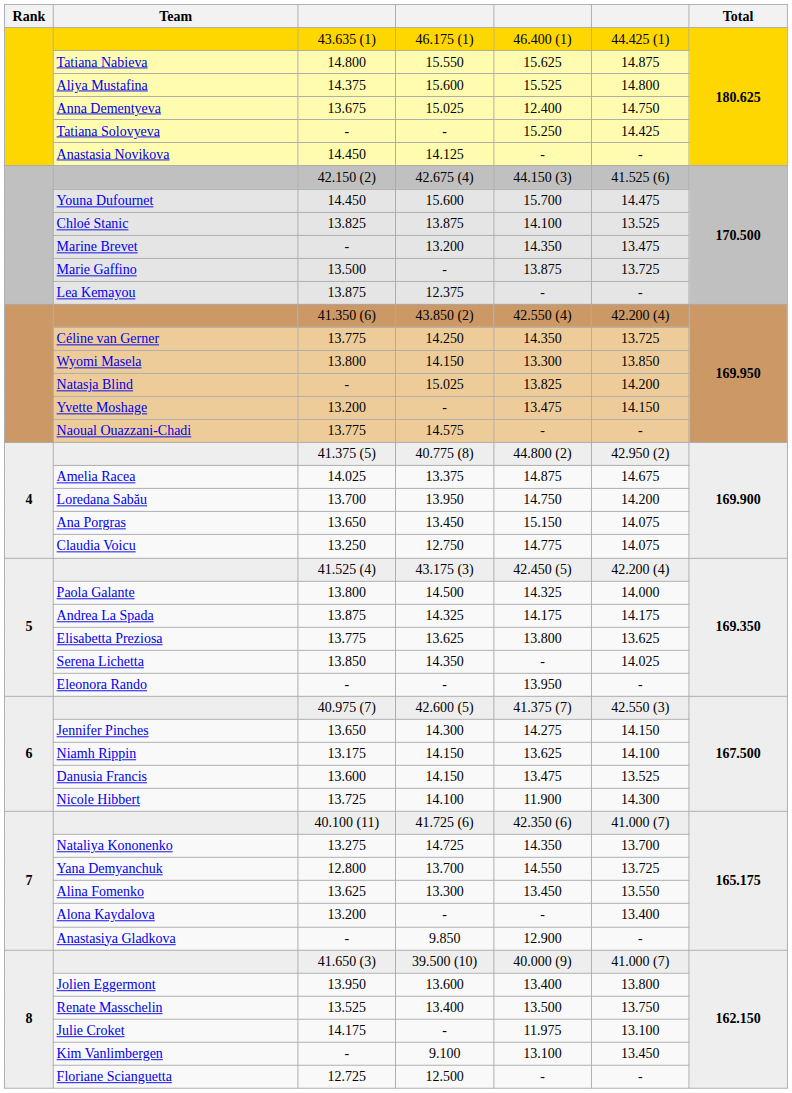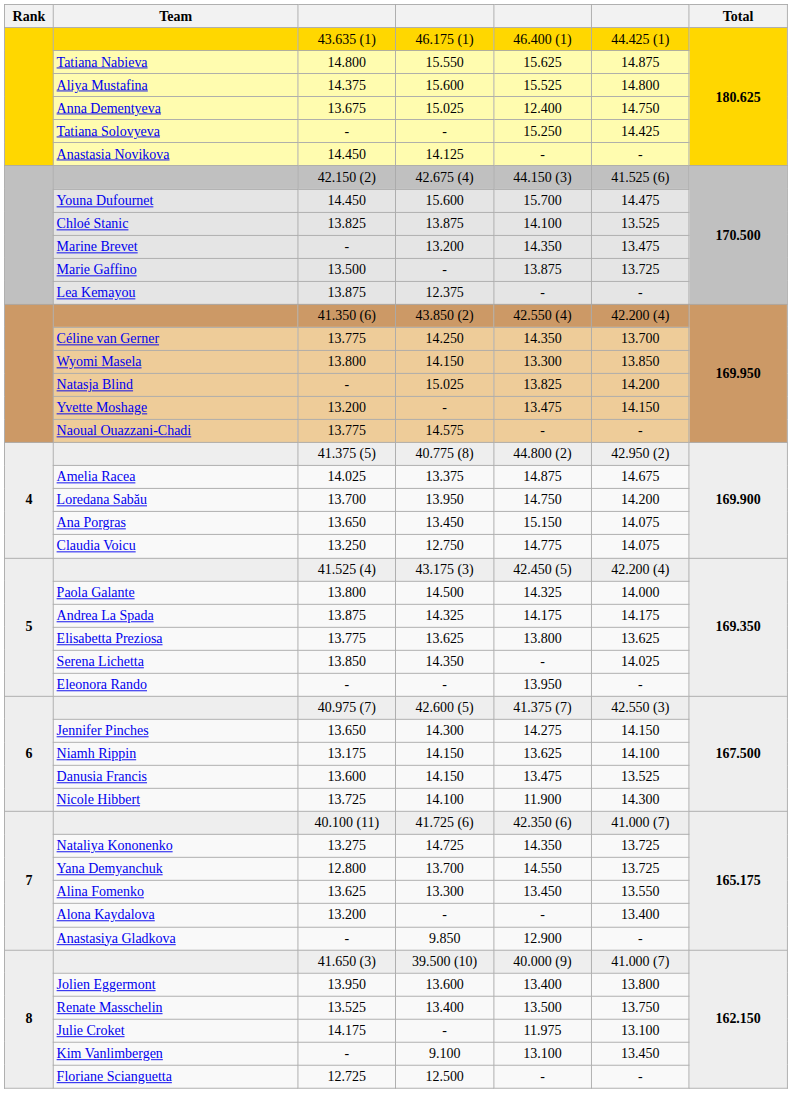 <table class="wikitable" style="text-align:center; font-size:95%">
 <tr>
 <th width="5%">Rank</th>
 <th width="25%">Team</th>
 <th width="10%"></th>
 <th width="10%"></th>
 <th width="10%"></th>
 <th width="10%"></th>
 <th width="10%">Total</th>
 </tr>
 <tr bgcolor=gold>
 <td rowspan=6></td>
 <td align="left"><strong></strong></td>
 <td>43.635 (1)</td>
 <td>46.175 (1)</td>
 <td>46.400 (1)</td>
 <td>44.425 (1)</td>
 <td rowspan=6><strong>180.625</strong></td>
 </tr>
 <tr bgcolor=fffcaf>
 <td align="left"><a href='#'>Tatiana Nabieva</a></td>
 <td>14.800</td>
 <td>15.550</td>
 <td>15.625</td>
 <td>14.875</td>
 </tr>
 <tr bgcolor=fffcaf>
 <td align="left"><a href='#'>Aliya Mustafina</a></td>
 <td>14.375</td>
 <td>15.600</td>
 <td>15.525</td>
 <td>14.800</td>
 </tr>
 <tr bgcolor=fffcaf>
 <td align="left"><a href='#'>Anna Dementyeva</a></td>
 <td>13.675</td>
 <td>15.025</td>
 <td>12.400</td>
 <td>14.750</td>
 </tr>
 <tr bgcolor=fffcaf>
 <td align="left"><a href='#'>Tatiana Solovyeva</a></td>
 <td>-</td>
 <td>-</td>
 <td>15.250</td>
 <td>14.425</td>
 </tr>
 <tr bgcolor=fffcaf>
 <td align="left"><a href='#'>Anastasia Novikova</a></td>
 <td>14.450</td>
 <td>14.125</td>
 <td>-</td>
 <td>-</td>
 </tr>
 <tr bgcolor=silver>
 <td rowspan=6></td>
 <td align="left"><strong></strong></td>
 <td>42.150 (2)</td>
 <td>42.675 (4)</td>
 <td>44.150 (3)</td>
 <td>41.525 (6)</td>
 <td rowspan=6><strong>170.500</strong></td>
 </tr>
 <tr bgcolor=e5e5e5>
 <td align="left"><a href='#'>Youna Dufournet</a></td>
 <td>14.450</td>
 <td>15.600</td>
 <td>15.700</td>
 <td>14.475</td>
 </tr>
 <tr bgcolor=e5e5e5>
 <td align="left"><a href='#'>Chloé Stanic</a></td>
 <td>13.825</td>
 <td>13.875</td>
 <td>14.100</td>
 <td>13.525</td>
 </tr>
 <tr bgcolor=e5e5e5>
 <td align="left"><a href='#'>Marine Brevet</a></td>
 <td>-</td>
 <td>13.200</td>
 <td>14.350</td>
 <td>13.475</td>
 </tr>
 <tr bgcolor=e5e5e5>
 <td align="left"><a href='#'>Marie Gaffino</a></td>
 <td>13.500</td>
 <td>-</td>
 <td>13.875</td>
 <td>13.725</td>
 </tr>
 <tr bgcolor=e5e5e5>
 <td align="left"><a href='#'>Lea Kemayou</a></td>
 <td>13.875</td>
 <td>12.375</td>
 <td>-</td>
 <td>-</td>
 </tr>
 <tr bgcolor=cc9966>
 <td rowspan=6></td>
 <td align="left"><strong></strong></td>
 <td>41.350 (6)</td>
 <td>43.850 (2)</td>
 <td>42.550 (4)</td>
 <td>42.200 (4)</td>
 <td rowspan=6><strong>169.950</strong></td>
 </tr>
 <tr bgcolor=eecc99>
 <td align="left"><a href='#'>Céline van Gerner</a></td>
 <td>13.775</td>
 <td>14.250</td>
 <td>14.350</td>
-<td>13.725</td>
+<td>13.700</td>
 </tr>
 <tr bgcolor=eecc99>
 <td align="left"><a href='#'>Wyomi Masela</a></td>
 <td>13.800</td>
 <td>14.150</td>
 <td>13.300</td>
 <td>13.850</td>
 </tr>
 <tr bgcolor=eecc99>
 <td align="left"><a href='#'>Natasja Blind</a></td>
 <td>-</td>
 <td>15.025</td>
 <td>13.825</td>
 <td>14.200</td>
 </tr>
 <tr bgcolor=eecc99>
 <td align="left"><a href='#'>Yvette Moshage</a></td>
 <td>13.200</td>
 <td>-</td>
 <td>13.475</td>
 <td>14.150</td>
 </tr>
 <tr bgcolor=eecc99>
 <td align="left"><a href='#'>Naoual Ouazzani-Chadi</a></td>
 <td>13.775</td>
 <td>14.575</td>
 <td>-</td>
 <td>-</td>
 </tr>
 <tr bgcolor=eeeeee>
 <td rowspan=5><strong>4</strong></td>
 <td align="left"><strong></strong></td>
 <td>41.375 (5)</td>
 <td>40.775 (8)</td>
 <td>44.800 (2)</td>
 <td>42.950 (2)</td>
 <td rowspan=5><strong>169.900</strong></td>
 </tr>
 <tr>
 <td align="left"><a href='#'>Amelia Racea</a></td>
 <td>14.025</td>
 <td>13.375</td>
 <td>14.875</td>
 <td>14.675</td>
 </tr>
 <tr>
 <td align="left"><a href='#'>Loredana Sabău</a></td>
 <td>13.700</td>
 <td>13.950</td>
 <td>14.750</td>
 <td>14.200</td>
 </tr>
 <tr>
 <td align="left"><a href='#'>Ana Porgras</a></td>
 <td>13.650</td>
 <td>13.450</td>
 <td>15.150</td>
 <td>14.075</td>
 </tr>
 <tr>
 <td align="left"><a href='#'>Claudia Voicu</a></td>
 <td>13.250</td>
 <td>12.750</td>
 <td>14.775</td>
 <td>14.075</td>
 </tr>
 <tr bgcolor=eeeeee>
 <td rowspan=6><strong>5</strong></td>
 <td align="left"><strong></strong></td>
 <td>41.525 (4)</td>
 <td>43.175 (3)</td>
 <td>42.450 (5)</td>
 <td>42.200 (4)</td>
 <td rowspan=6><strong>169.350</strong></td>
 </tr>
 <tr>
 <td align="left"><a href='#'>Paola Galante</a></td>
 <td>13.800</td>
 <td>14.500</td>
 <td>14.325</td>
 <td>14.000</td>
 </tr>
 <tr>
 <td align="left"><a href='#'>Andrea La Spada</a></td>
 <td>13.875</td>
 <td>14.325</td>
 <td>14.175</td>
 <td>14.175</td>
 </tr>
 <tr>
 <td align="left"><a href='#'>Elisabetta Preziosa</a></td>
 <td>13.775</td>
 <td>13.625</td>
 <td>13.800</td>
 <td>13.625</td>
 </tr>
 <tr>
 <td align="left"><a href='#'>Serena Lichetta</a></td>
 <td>13.850</td>
 <td>14.350</td>
 <td>-</td>
 <td>14.025</td>
 </tr>
 <tr>
 <td align="left"><a href='#'>Eleonora Rando</a></td>
 <td>-</td>
 <td>-</td>
 <td>13.950</td>
 <td>-</td>
 </tr>
 <tr bgcolor=eeeeee>
 <td rowspan=5><strong>6</strong></td>
 <td align="left"><strong></strong></td>
 <td>40.975 (7)</td>
 <td>42.600 (5)</td>
 <td>41.375 (7)</td>
 <td>42.550 (3)</td>
 <td rowspan=5><strong>167.500</strong></td>
 </tr>
 <tr>
 <td align="left"><a href='#'>Jennifer Pinches</a></td>
 <td>13.650</td>
 <td>14.300</td>
 <td>14.275</td>
 <td>14.150</td>
 </tr>
 <tr>
 <td align="left"><a href='#'>Niamh Rippin</a></td>
 <td>13.175</td>
 <td>14.150</td>
 <td>13.625</td>
 <td>14.100</td>
 </tr>
 <tr>
 <td align="left"><a href='#'>Danusia Francis</a></td>
 <td>13.600</td>
 <td>14.150</td>
 <td>13.475</td>
 <td>13.525</td>
 </tr>
 <tr>
 <td align="left"><a href='#'>Nicole Hibbert</a></td>
 <td>13.725</td>
 <td>14.100</td>
 <td>11.900</td>
 <td>14.300</td>
 </tr>
 <tr bgcolor=eeeeee>
 <td rowspan=6><strong>7</strong></td>
 <td align="left"><strong></strong></td>
 <td>40.100 (11)</td>
 <td>41.725 (6)</td>
 <td>42.350 (6)</td>
 <td>41.000 (7)</td>
 <td rowspan=6><strong>165.175</strong></td>
 </tr>
 <tr>
 <td align="left"><a href='#'>Nataliya Kononenko</a></td>
 <td>13.275</td>
 <td>14.725</td>
 <td>14.350</td>
-<td>13.700</td>
+<td>13.725</td>
 </tr>
 <tr>
 <td align="left"><a href='#'>Yana Demyanchuk</a></td>
 <td>12.800</td>
 <td>13.700</td>
 <td>14.550</td>
 <td>13.725</td>
 </tr>
 <tr>
 <td align="left"><a href='#'>Alina Fomenko</a></td>
 <td>13.625</td>
 <td>13.300</td>
 <td>13.450</td>
 <td>13.550</td>
 </tr>
 <tr>
 <td align="left"><a href='#'>Alona Kaydalova</a></td>
 <td>13.200</td>
 <td>-</td>
 <td>-</td>
 <td>13.400</td>
 </tr>
 <tr>
 <td align="left"><a href='#'>Anastasiya Gladkova</a></td>
 <td>-</td>
 <td>9.850</td>
 <td>12.900</td>
 <td>-</td>
 </tr>
 <tr bgcolor=eeeeee>
 <td rowspan=6><strong>8</strong></td>
 <td align="left"><strong></strong></td>
 <td>41.650 (3)</td>
 <td>39.500 (10)</td>
 <td>40.000 (9)</td>
 <td>41.000 (7)</td>
 <td rowspan=6><strong>162.150</strong></td>
 </tr>
 <tr>
 <td align="left"><a href='#'>Jolien Eggermont</a></td>
 <td>13.950</td>
 <td>13.600</td>
 <td>13.400</td>
 <td>13.800</td>
 </tr>
 <tr>
 <td align="left"><a href='#'>Renate Masschelin</a></td>
 <td>13.525</td>
 <td>13.400</td>
 <td>13.500</td>
 <td>13.750</td>
 </tr>
 <tr>
 <td align="left"><a href='#'>Julie Croket</a></td>
 <td>14.175</td>
 <td>-</td>
 <td>11.975</td>
 <td>13.100</td>
 </tr>
 <tr>
 <td align="left"><a href='#'>Kim Vanlimbergen</a></td>
 <td>-</td>
 <td>9.100</td>
 <td>13.100</td>
 <td>13.450</td>
 </tr>
 <tr>
 <td align="left"><a href='#'>Floriane Scianguetta</a></td>
 <td>12.725</td>
 <td>12.500</td>
 <td>-</td>
 <td>-</td>
 </tr>
 </table>
